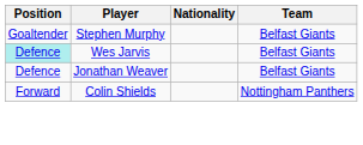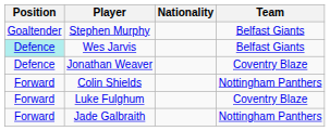 <table class="wikitable">
 <tr>
 <th>Position</th>
 <th>Player</th>
 <th>Nationality</th>
 <th>Team</th>
 </tr>
 <tr align="center">
 <td><a href='#'>Goaltender</a></td>
 <td><a href='#'>Stephen Murphy</a></td>
 <td></td>
 <td><a href='#'>Belfast Giants</a></td>
 </tr>
 <tr align="center">
 <td style="background: paleturquoise;"><a href='#'>Defence</a></td>
 <td><a href='#'>Wes Jarvis</a></td>
 <td></td>
 <td><a href='#'>Belfast Giants</a></td>
 </tr>
 <tr align="center">
 <td><a href='#'>Defence</a></td>
 <td><a href='#'>Jonathan Weaver</a></td>
 <td></td>
-<td><a href='#'>Belfast Giants</a></td>
+<td><a href='#'>Coventry Blaze</a></td>
 </tr>
 <tr align="center">
 <td><a href='#'>Forward</a></td>
 <td><a href='#'>Colin Shields</a></td>
 <td></td>
 <td><a href='#'>Nottingham Panthers</a></td>
 </tr>
+<tr align="center">
+<td><a href='#'>Forward</a></td>
+<td><a href='#'>Luke Fulghum</a></td>
+<td></td>
+<td><a href='#'>Coventry Blaze</a></td>
+</tr>
+<tr align="center">
+<td><a href='#'>Forward</a></td>
+<td><a href='#'>Jade Galbraith</a></td>
+<td></td>
+<td><a href='#'>Nottingham Panthers</a></td>
+</tr>
 </table>
